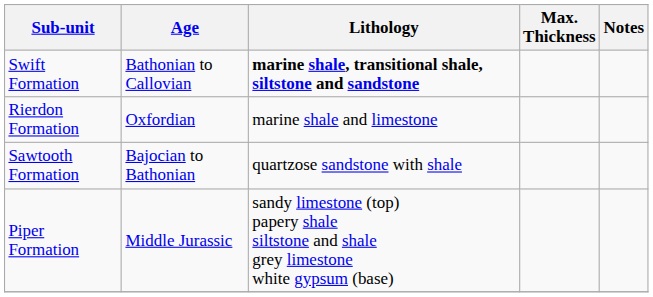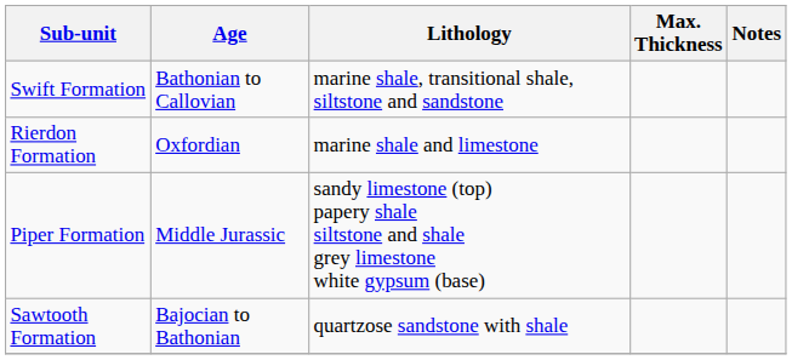 <table class="wikitable">
 <tr>
 <th><a href='#'>Sub-unit</a></th>
 <th><a href='#'>Age</a></th>
 <th>Lithology</th>
 <th>Max.<br>Thickness</th>
 <th>Notes</th>
 </tr>
 <tr>
 <td><a href='#'>Swift Formation</a></td>
 <td><a href='#'>Bathonian</a> to <a href='#'>Callovian</a></td>
-<td><strong>marine <a href='#'>shale</a>, transitional shale, <a href='#'>siltstone</a> and <a href='#'>sandstone</a></strong></td>
+<td>marine <a href='#'>shale</a>, transitional shale, <a href='#'>siltstone</a> and <a href='#'>sandstone</a></td>
 <td></td>
 <td></td>
 </tr>
 <tr>
 <td><a href='#'>Rierdon Formation</a></td>
 <td><a href='#'>Oxfordian</a></td>
 <td>marine <a href='#'>shale</a> and <a href='#'>limestone</a></td>
 <td></td>
 <td></td>
 </tr>
 <tr>
+<td><a href='#'>Piper Formation</a></td>
+<td><a href='#'>Middle Jurassic</a></td>
+<td>sandy <a href='#'>limestone</a> (top)<br>papery <a href='#'>shale</a><br><a href='#'>siltstone</a> and <a href='#'>shale</a><br>grey <a href='#'>limestone</a><br>white <a href='#'>gypsum</a> (base)</td>
+<td></td>
+<td></td>
+</tr>
+<tr>
 <td><a href='#'>Sawtooth Formation</a></td>
 <td><a href='#'>Bajocian</a> to <a href='#'>Bathonian</a></td>
 <td>quartzose <a href='#'>sandstone</a> with <a href='#'>shale</a></td>
 <td></td>
 <td></td>
 </tr>
 <tr>
-<td><a href='#'>Piper Formation</a></td>
-<td><a href='#'>Middle Jurassic</a></td>
-<td>sandy <a href='#'>limestone</a> (top)<br>papery <a href='#'>shale</a><br><a href='#'>siltstone</a> and <a href='#'>shale</a><br>grey <a href='#'>limestone</a><br>white <a href='#'>gypsum</a> (base)</td>
-<td></td>
-<td></td>
-</tr>
-<tr>
 </tr>
 </table>
